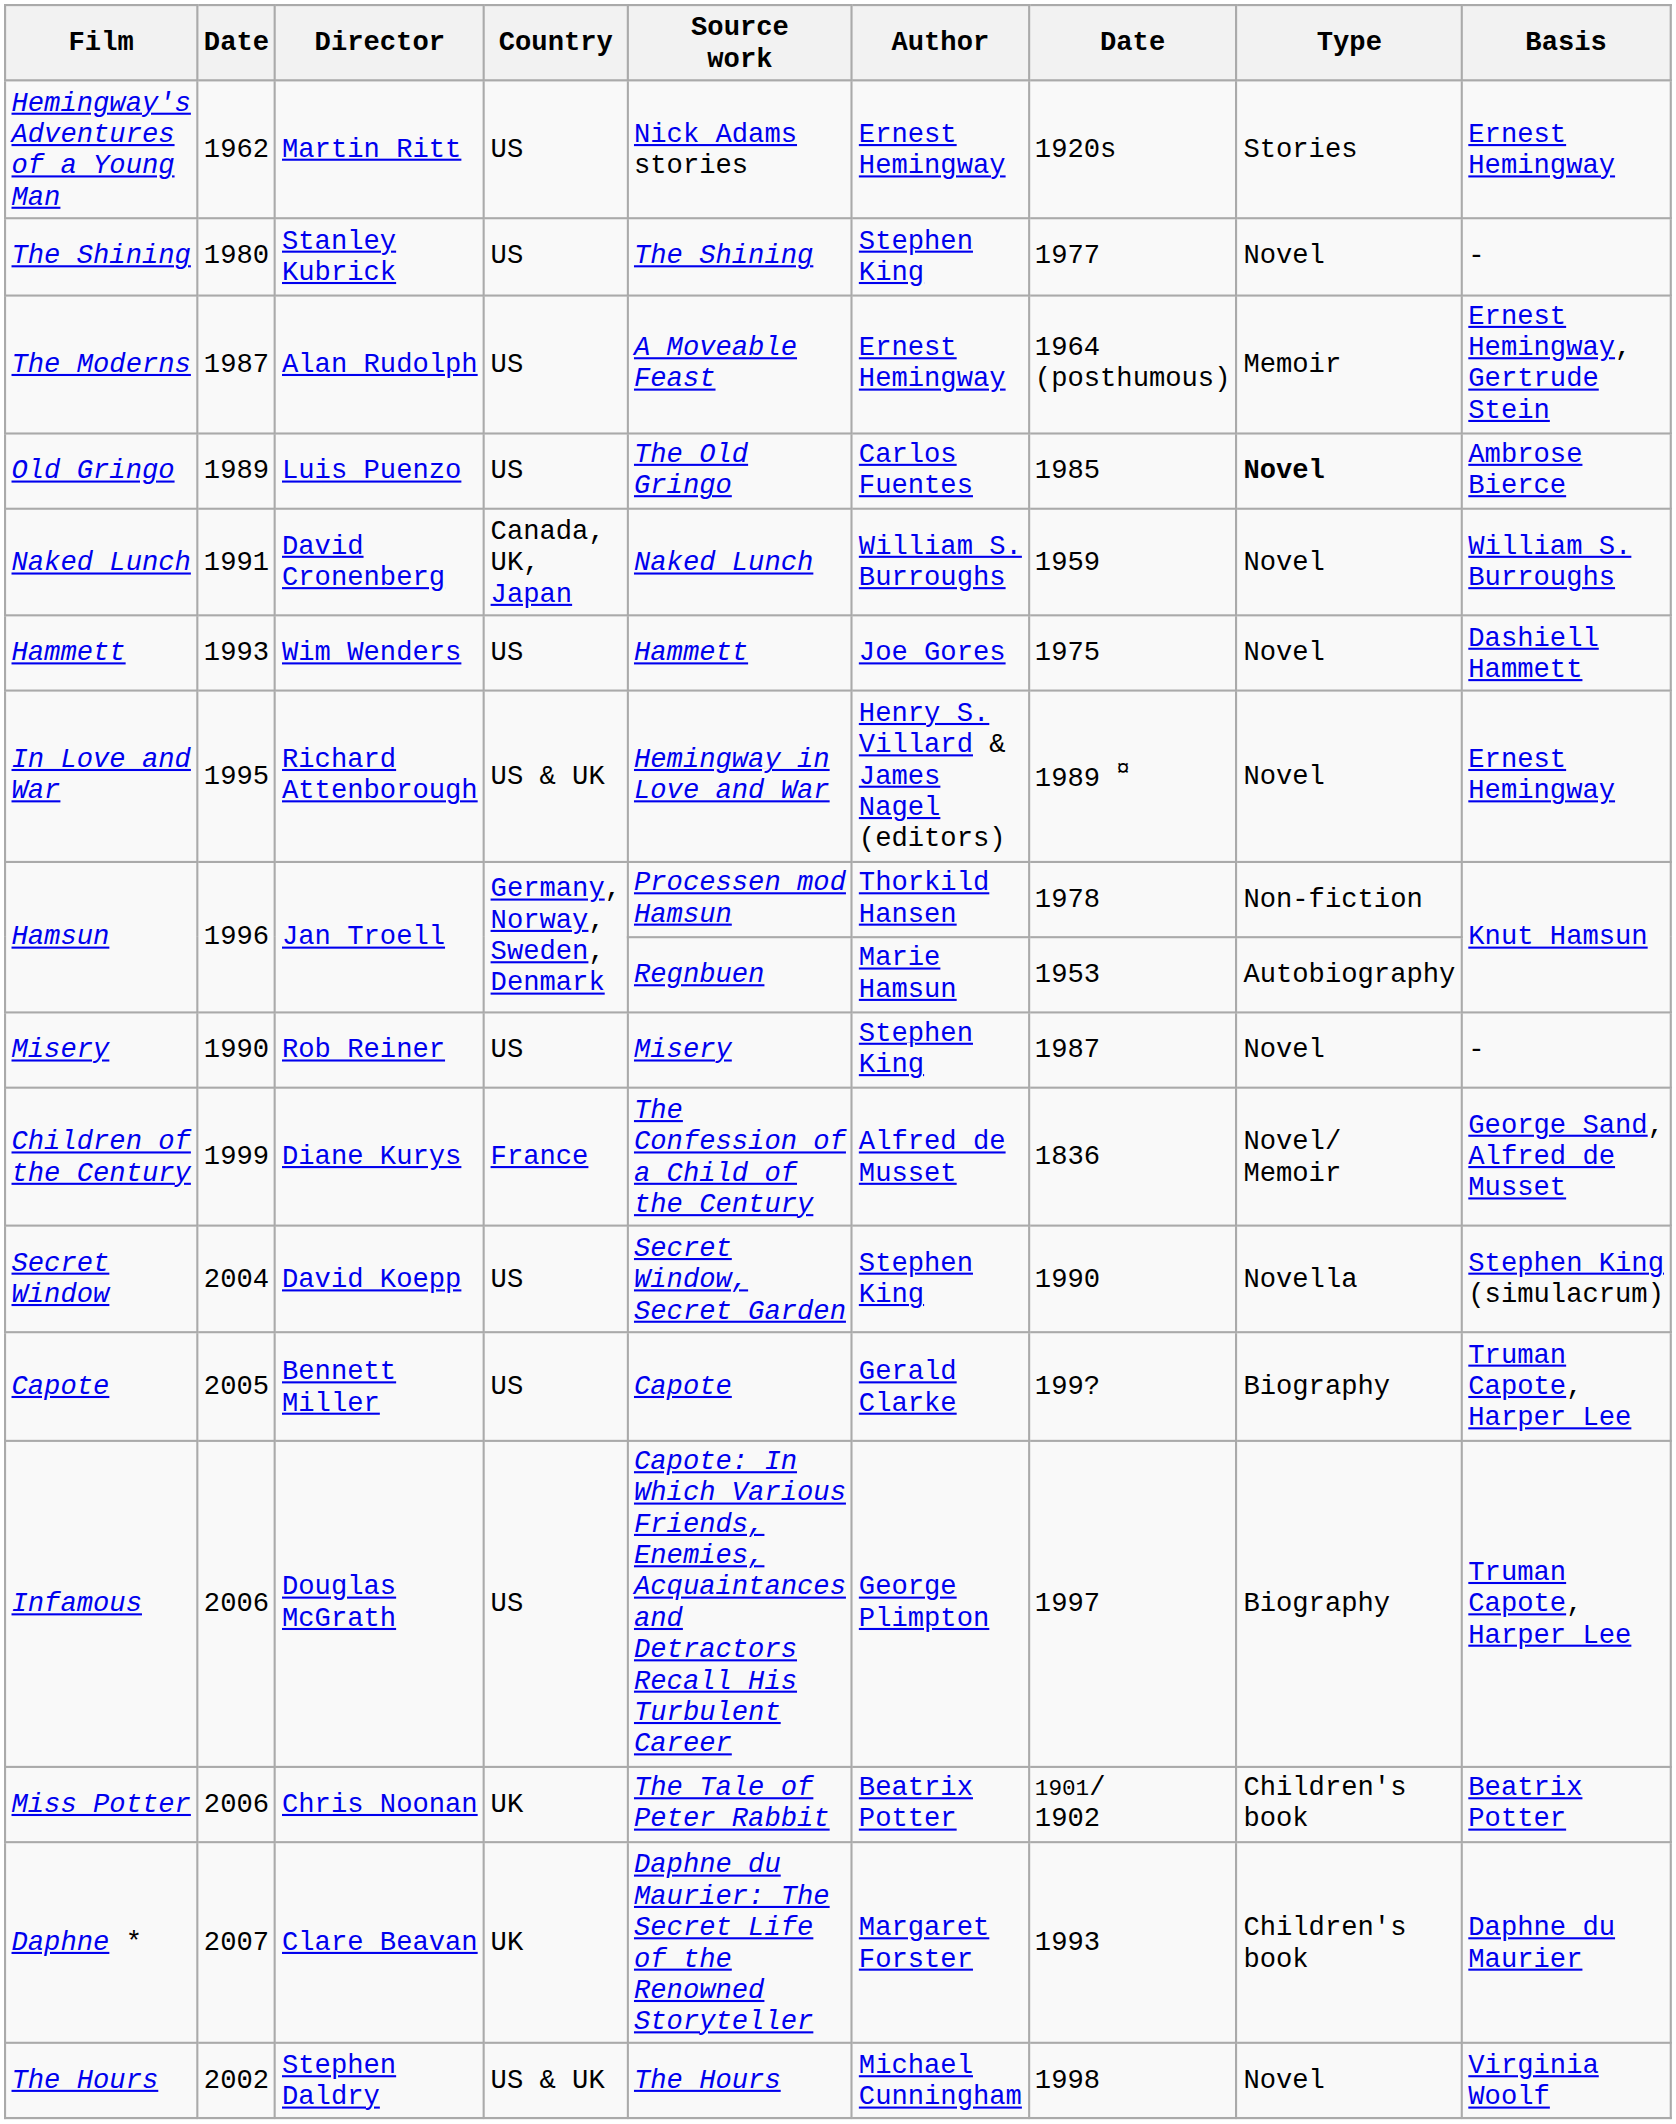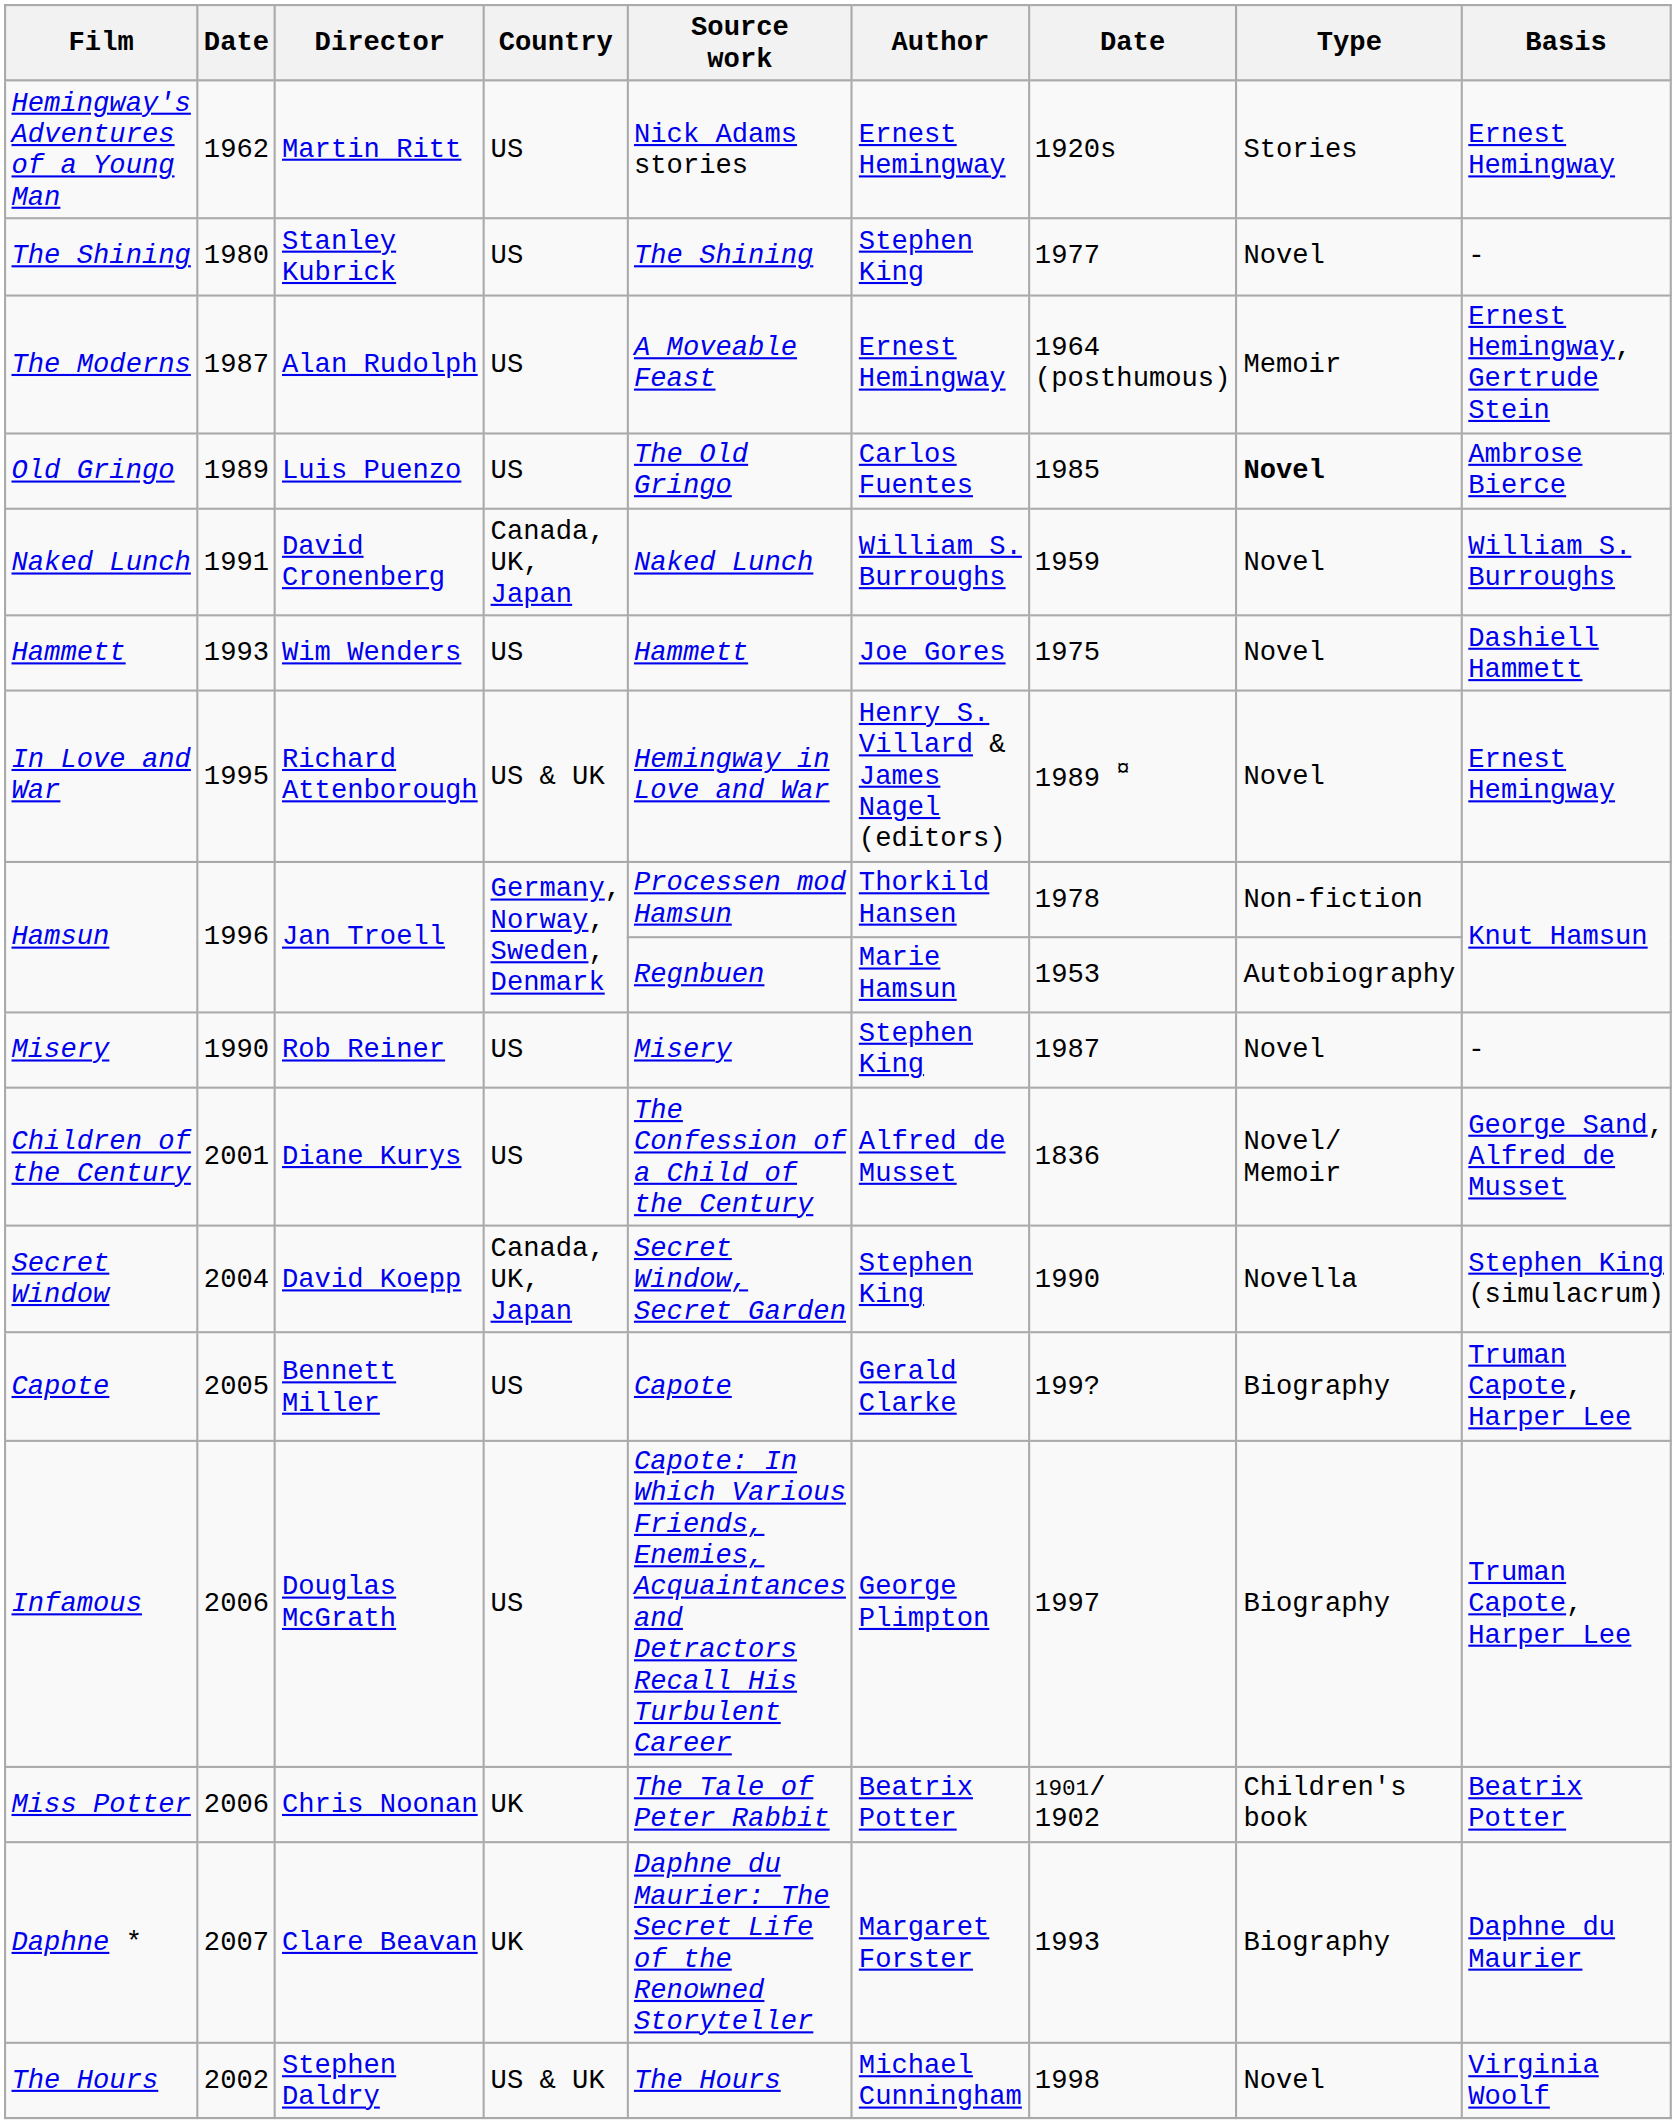 <table class="wikitable" style=width:90%>
 <tr bgcolor="#CCCCCC">
 <th>Film</th>
 <th>Date</th>
 <th>Director</th>
 <th>Country</th>
 <th>Source<br>work</th>
 <th>Author</th>
 <th>Date</th>
 <th>Type</th>
 <th>Basis</th>
 </tr>
 <tr>
 <td><em><a href='#'>Hemingway's Adventures of a Young Man</a></em></td>
 <td>1962</td>
 <td><a href='#'>Martin Ritt</a></td>
 <td>US</td>
 <td><a href='#'>Nick Adams</a> stories</td>
 <td><a href='#'>Ernest Hemingway</a></td>
 <td>1920s</td>
 <td>Stories</td>
 <td><a href='#'>Ernest Hemingway</a></td>
 </tr>
 <tr>
 <td><em><a href='#'>The Shining</a></em></td>
 <td>1980</td>
 <td><a href='#'>Stanley Kubrick</a></td>
 <td>US</td>
 <td><em><a href='#'>The Shining</a></em></td>
 <td><a href='#'>Stephen King</a></td>
 <td>1977</td>
 <td>Novel</td>
 <td>-</td>
 </tr>
 <tr>
 <td><em><a href='#'>The Moderns</a></em></td>
 <td>1987</td>
 <td><a href='#'>Alan Rudolph</a></td>
 <td>US</td>
 <td><em><a href='#'>A Moveable Feast</a></em></td>
 <td><a href='#'>Ernest Hemingway</a></td>
 <td>1964 (posthumous)</td>
 <td>Memoir</td>
 <td><a href='#'>Ernest Hemingway</a>, <a href='#'>Gertrude Stein</a></td>
 </tr>
 <tr>
 <td><em><a href='#'>Old Gringo</a></em></td>
 <td>1989</td>
 <td><a href='#'>Luis Puenzo</a></td>
 <td>US</td>
 <td><em><a href='#'>The Old Gringo</a></em></td>
 <td><a href='#'>Carlos Fuentes</a></td>
 <td>1985</td>
 <td><strong>Novel</strong></td>
 <td><a href='#'>Ambrose Bierce</a></td>
 </tr>
 <tr>
 <td><em><a href='#'>Naked Lunch</a></em></td>
 <td>1991</td>
 <td><a href='#'>David Cronenberg</a></td>
 <td>Canada, UK, <a href='#'>Japan</a></td>
 <td><em><a href='#'>Naked Lunch</a></em></td>
 <td><a href='#'>William S. Burroughs</a></td>
 <td>1959</td>
 <td>Novel</td>
 <td><a href='#'>William S. Burroughs</a></td>
 </tr>
 <tr>
 <td><em><a href='#'>Hammett</a></em></td>
 <td>1993</td>
 <td><a href='#'>Wim Wenders</a></td>
 <td>US</td>
 <td><em><a href='#'>Hammett</a></em></td>
 <td><a href='#'>Joe Gores</a></td>
 <td>1975</td>
 <td>Novel</td>
 <td><a href='#'>Dashiell Hammett</a></td>
 </tr>
 <tr>
 <td><em><a href='#'>In Love and War</a></em></td>
 <td>1995</td>
 <td><a href='#'>Richard Attenborough</a></td>
 <td>US & UK</td>
 <td><em><a href='#'>Hemingway in Love and War</a></em></td>
 <td><a href='#'>Henry S. Villard</a> & <a href='#'>James Nagel</a> (editors)</td>
 <td>1989 <sup>¤</sup></td>
 <td>Novel</td>
 <td><a href='#'>Ernest Hemingway</a></td>
 </tr>
 <tr>
 <td rowspan="2"><em><a href='#'>Hamsun</a></em></td>
 <td rowspan="2">1996</td>
 <td rowspan="2"><a href='#'>Jan Troell</a></td>
 <td rowspan="2"><a href='#'>Germany</a>, <a href='#'>Norway</a>, <a href='#'>Sweden</a>, <a href='#'>Denmark</a></td>
 <td><em><a href='#'>Processen mod Hamsun</a></em></td>
 <td><a href='#'>Thorkild Hansen</a></td>
 <td>1978</td>
 <td>Non-fiction</td>
 <td rowspan="2"><a href='#'>Knut Hamsun</a></td>
 </tr>
 <tr>
 <td><em><a href='#'>Regnbuen</a></em></td>
 <td><a href='#'>Marie Hamsun</a></td>
 <td>1953</td>
 <td>Autobiography</td>
 </tr>
 <tr>
 <td><em><a href='#'>Misery</a></em></td>
 <td>1990</td>
 <td><a href='#'>Rob Reiner</a></td>
 <td>US</td>
 <td><em><a href='#'>Misery</a></em></td>
 <td><a href='#'>Stephen King</a></td>
 <td>1987</td>
 <td>Novel</td>
 <td>-</td>
 </tr>
 <tr>
 <td><em><a href='#'>Children of the Century</a></em></td>
-<td>1999</td>
+<td>2001</td>
 <td><a href='#'>Diane Kurys</a></td>
-<td><a href='#'>France</a></td>
+<td>US</td>
 <td><em><a href='#'>The Confession of a Child of the Century</a></em></td>
 <td><a href='#'>Alfred de Musset</a></td>
 <td>1836</td>
 <td>Novel/<br>Memoir</td>
 <td><a href='#'>George Sand</a>, <a href='#'>Alfred de Musset</a></td>
 </tr>
 <tr>
 <td><em><a href='#'>Secret Window</a></em></td>
 <td>2004</td>
 <td><a href='#'>David Koepp</a></td>
-<td>US</td>
+<td>Canada, UK, <a href='#'>Japan</a></td>
 <td><em><a href='#'>Secret Window, Secret Garden</a></em></td>
 <td><a href='#'>Stephen King</a></td>
 <td>1990</td>
 <td>Novella</td>
 <td><a href='#'>Stephen King</a><br>(simulacrum)</td>
 </tr>
 <tr>
 <td><em><a href='#'>Capote</a></em></td>
 <td>2005</td>
 <td><a href='#'>Bennett Miller</a></td>
 <td>US</td>
 <td><em><a href='#'>Capote</a></em></td>
 <td><a href='#'>Gerald Clarke</a></td>
 <td>199?</td>
 <td>Biography</td>
 <td><a href='#'>Truman Capote</a>, <a href='#'>Harper Lee</a></td>
 </tr>
 <tr>
 <td><em><a href='#'>Infamous</a></em></td>
 <td>2006</td>
 <td><a href='#'>Douglas McGrath</a></td>
 <td>US</td>
 <td><em><a href='#'>Capote: In Which Various Friends, Enemies, Acquaintances and Detractors Recall His Turbulent Career</a></em></td>
 <td><a href='#'>George Plimpton</a></td>
 <td>1997</td>
 <td>Biography</td>
 <td><a href='#'>Truman Capote</a>, <a href='#'>Harper Lee</a></td>
 </tr>
 <tr>
 <td><em><a href='#'>Miss Potter</a></em></td>
 <td>2006</td>
 <td><a href='#'>Chris Noonan</a></td>
 <td>UK</td>
 <td><em><a href='#'>The Tale of Peter Rabbit</a></em></td>
 <td><a href='#'>Beatrix Potter</a></td>
 <td><small>1901</small>/<br>1902</td>
 <td>Children's<br>book</td>
 <td><a href='#'>Beatrix Potter</a></td>
 </tr>
 <tr>
 <td><em><a href='#'>Daphne</a></em> *</td>
 <td>2007</td>
 <td><a href='#'>Clare Beavan</a></td>
 <td>UK</td>
 <td><em><a href='#'>Daphne du Maurier: The Secret Life of the Renowned Storyteller</a></em></td>
 <td><a href='#'>Margaret Forster</a></td>
 <td>1993</td>
-<td>Children's<br>book</td>
+<td>Biography</td>
 <td><a href='#'>Daphne du Maurier</a></td>
 </tr>
 <tr>
 <td><em><a href='#'>The Hours</a></em></td>
 <td>2002</td>
 <td><a href='#'>Stephen Daldry</a></td>
 <td>US & UK</td>
 <td><em><a href='#'>The Hours</a></em></td>
 <td><a href='#'>Michael Cunningham</a></td>
 <td>1998</td>
 <td>Novel</td>
 <td><a href='#'>Virginia Woolf</a></td>
 </tr>
 <tr>
 </tr>
 </table>
